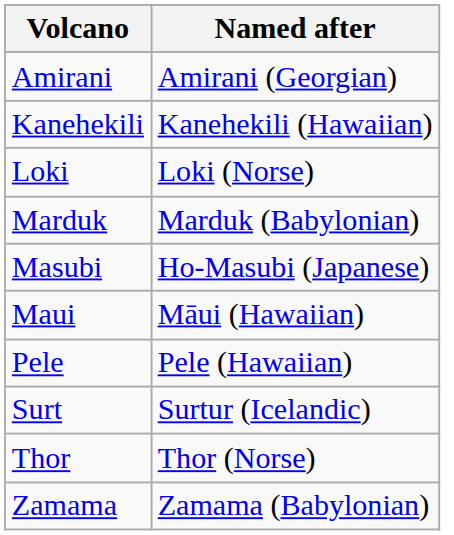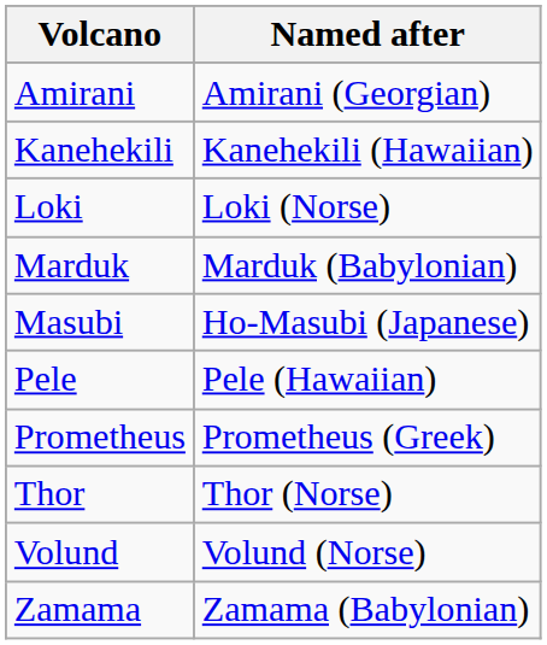 <table class="wikitable">
 <tr>
 <th>Volcano</th>
 <th>Named after</th>
 </tr>
 <tr>
 <td><a href='#'>Amirani</a></td>
 <td><a href='#'>Amirani</a> (<a href='#'>Georgian</a>)</td>
 </tr>
 <tr>
 <td><a href='#'>Kanehekili</a></td>
 <td><a href='#'>Kanehekili</a> (<a href='#'>Hawaiian</a>)</td>
 </tr>
 <tr>
 <td><a href='#'>Loki</a></td>
 <td><a href='#'>Loki</a> (<a href='#'>Norse</a>)</td>
 </tr>
 <tr>
 <td><a href='#'>Marduk</a></td>
 <td><a href='#'>Marduk</a> (<a href='#'>Babylonian</a>)</td>
 </tr>
 <tr>
 <td><a href='#'>Masubi</a></td>
 <td><a href='#'>Ho-Masubi</a> (<a href='#'>Japanese</a>)</td>
 </tr>
 <tr>
-<td><a href='#'>Maui</a></td>
-<td><a href='#'>Māui</a> (<a href='#'>Hawaiian</a>)</td>
-</tr>
-<tr>
 <td><a href='#'>Pele</a></td>
 <td><a href='#'>Pele</a> (<a href='#'>Hawaiian</a>)</td>
 </tr>
 <tr>
-<td><a href='#'>Surt</a></td>
-<td><a href='#'>Surtur</a> (<a href='#'>Icelandic</a>)</td>
+<td><a href='#'>Prometheus</a></td>
+<td><a href='#'>Prometheus</a> (<a href='#'>Greek</a>)</td>
 </tr>
 <tr>
 <td><a href='#'>Thor</a></td>
 <td><a href='#'>Thor</a> (<a href='#'>Norse</a>)</td>
 </tr>
 <tr>
+<td><a href='#'>Volund</a></td>
+<td><a href='#'>Volund</a> (<a href='#'>Norse</a>)</td>
+</tr>
+<tr>
 <td><a href='#'>Zamama</a></td>
 <td><a href='#'>Zamama</a> (<a href='#'>Babylonian</a>)</td>
 </tr>
 </table>
